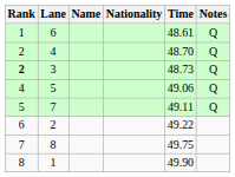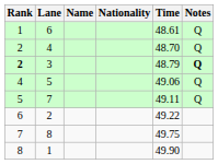 <table class="wikitable sortable" style="text-align:center">
 <tr>
 <th>Rank</th>
 <th>Lane</th>
 <th>Name</th>
 <th>Nationality</th>
 <th>Time</th>
 <th>Notes</th>
 </tr>
 <tr bgcolor=ccffcc>
 <td>1</td>
 <td>6</td>
 <td align="left"></td>
 <td align="left"></td>
 <td>48.61</td>
 <td>Q</td>
 </tr>
 <tr bgcolor=ccffcc>
 <td>2</td>
 <td>4</td>
 <td align="left"></td>
 <td align="left"></td>
 <td>48.70</td>
 <td>Q</td>
 </tr>
 <tr bgcolor=ccffcc>
 <td><strong>2</strong></td>
 <td>3</td>
 <td align="left"></td>
 <td align="left"></td>
-<td>48.73</td>
-<td>Q</td>
+<td>48.79</td>
+<td><strong>Q</strong></td>
 </tr>
 <tr bgcolor=ccffcc>
 <td>4</td>
 <td>5</td>
 <td align="left"></td>
 <td align="left"></td>
 <td>49.06</td>
 <td>Q</td>
 </tr>
 <tr bgcolor=ccffcc>
 <td>5</td>
 <td>7</td>
 <td align="left"></td>
 <td align="left"></td>
 <td>49.11</td>
 <td>Q</td>
 </tr>
 <tr>
 <td>6</td>
 <td>2</td>
 <td align="left"></td>
 <td align="left"></td>
 <td>49.22</td>
 <td></td>
 </tr>
 <tr>
 <td>7</td>
 <td>8</td>
 <td align="left"></td>
 <td align="left"></td>
 <td>49.75</td>
 <td></td>
 </tr>
 <tr>
 <td>8</td>
 <td>1</td>
 <td align="left"></td>
 <td align="left"></td>
 <td>49.90</td>
 <td></td>
 </tr>
 </table>
